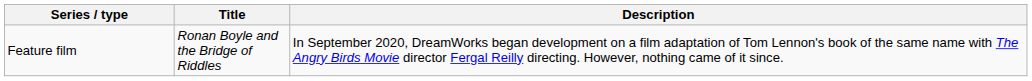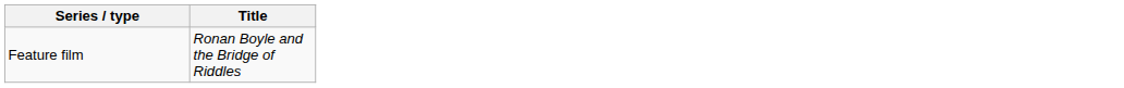 <table class="wikitable">
 <tr>
 <th style="width:150pt;">Series / type</th>
 <th style="width:100pt;">Title</th>
-<th>Description</th>
 </tr>
 <tr>
 <td>Feature film</td>
 <td><em>Ronan Boyle and the Bridge of Riddles</em></td>
-<td>In September 2020, DreamWorks began development on a film adaptation of Tom Lennon's book of the same name with <em><a href='#'>The Angry Birds Movie</a></em> director <a href='#'>Fergal Reilly</a> directing. However, nothing came of it since.</td>
 </tr>
 </table>
